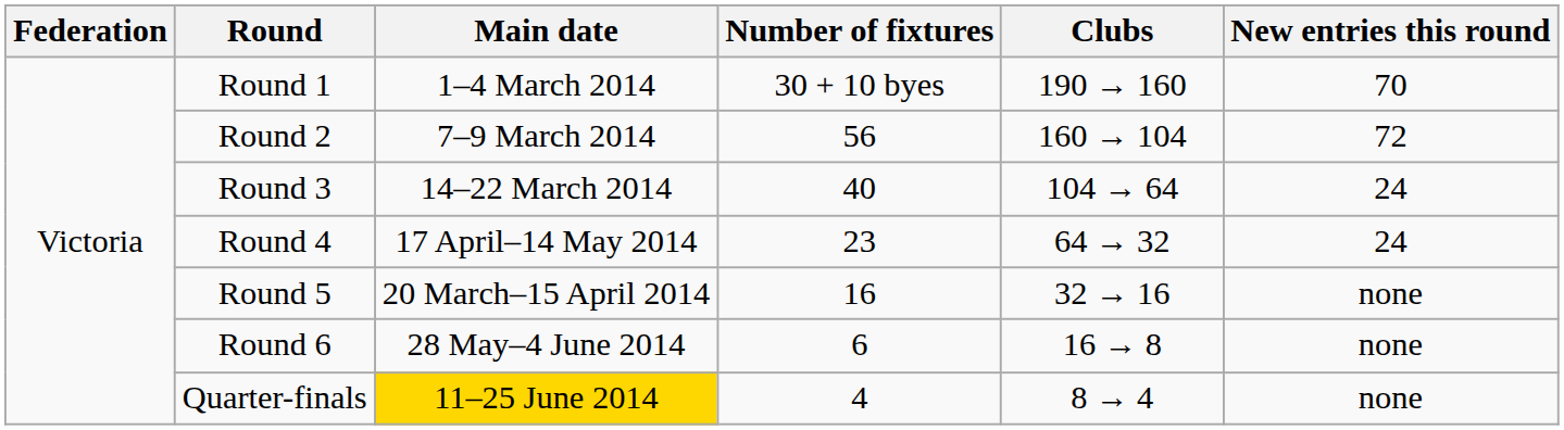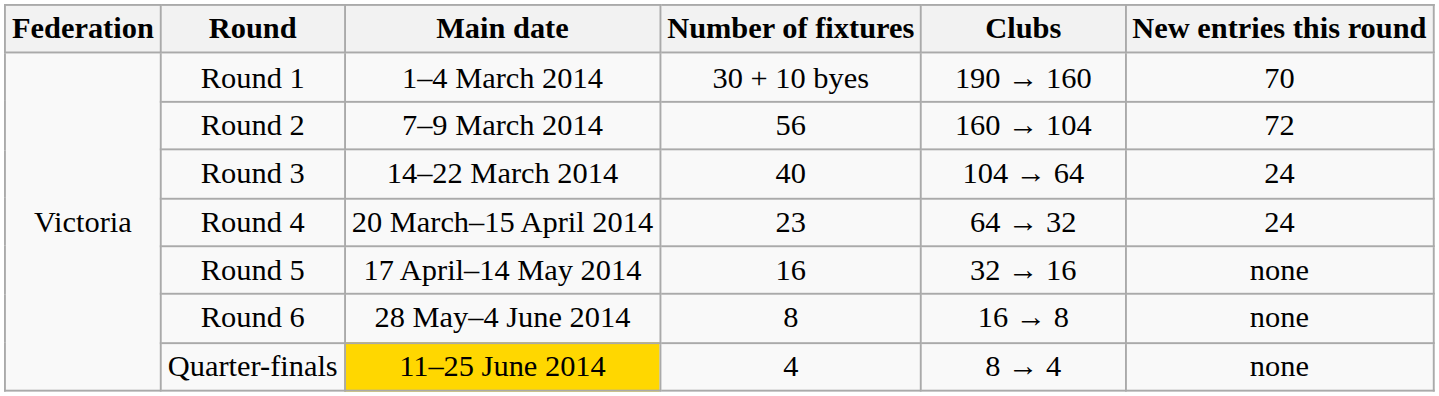 <table class="wikitable" style="text-align:center">
 <tr>
 <th>Federation</th>
 <th>Round</th>
 <th>Main date</th>
 <th>Number of fixtures</th>
 <th style="width:100px;">Clubs</th>
 <th>New entries this round</th>
 </tr>
 <tr>
 <td rowspan=7>Victoria</td>
 <td>Round 1</td>
 <td>1–4 March 2014</td>
 <td>30 + 10 byes</td>
 <td>190 → 160</td>
 <td>70</td>
 </tr>
 <tr>
 <td>Round 2</td>
 <td>7–9 March 2014</td>
 <td>56</td>
 <td>160 → 104</td>
 <td>72</td>
 </tr>
 <tr>
 <td>Round 3</td>
 <td>14–22 March 2014</td>
 <td>40</td>
 <td>104 → 64</td>
 <td>24</td>
 </tr>
 <tr>
 <td>Round 4</td>
-<td>17 April–14 May 2014</td>
+<td>20 March–15 April 2014</td>
 <td>23</td>
 <td>64 → 32</td>
 <td>24</td>
 </tr>
 <tr>
 <td>Round 5</td>
-<td>20 March–15 April 2014</td>
+<td>17 April–14 May 2014</td>
 <td>16</td>
 <td>32 → 16</td>
 <td>none</td>
 </tr>
 <tr>
 <td>Round 6</td>
 <td>28 May–4 June 2014</td>
-<td>6</td>
+<td>8</td>
 <td>16 → 8</td>
 <td>none</td>
 </tr>
 <tr>
 <td>Quarter-finals</td>
 <td style="background: gold;">11–25 June 2014</td>
 <td>4</td>
 <td>8 → 4</td>
 <td>none</td>
 </tr>
 </table>
